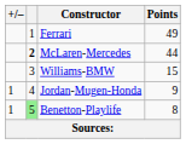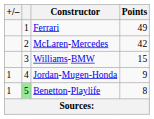 <table class="wikitable" style="font-size: 85%;">
 <tr>
 <th scope="col">+/–</th>
 <th scope="col"></th>
 <th scope="col">Constructor</th>
 <th scope="col">Points</th>
 </tr>
 <tr>
 <td align="left"></td>
 <td align="center">1</td>
 <td> <a href='#'>Ferrari</a></td>
 <td align="right">49</td>
 </tr>
 <tr>
 <td align="left"></td>
-<td align="center"><strong>2</strong></td>
+<td align="center">2</td>
 <td> <a href='#'>McLaren</a>-<a href='#'>Mercedes</a></td>
-<td align="right">44</td>
+<td align="right">42</td>
 </tr>
 <tr>
 <td align="left"></td>
 <td align="center">3</td>
 <td> <a href='#'>Williams</a>-<a href='#'>BMW</a></td>
 <td align="right">15</td>
 </tr>
 <tr>
 <td align="left"> 1</td>
 <td align="center">4</td>
 <td> <a href='#'>Jordan</a>-<a href='#'>Mugen-Honda</a></td>
 <td align="right">9</td>
 </tr>
 <tr>
 <td align="left"> 1</td>
 <td align="center" style="background: lightgreen;">5</td>
 <td> <a href='#'>Benetton</a>-<a href='#'>Playlife</a></td>
 <td align="right">8</td>
 </tr>
 <tr>
 <th colspan=4>Sources:</th>
 </tr>
 </table>
